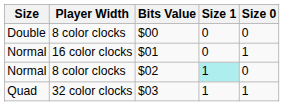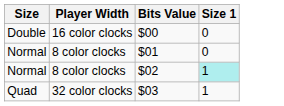 <table class="wikitable">
 <tr>
 <th>Size</th>
 <th>Player Width</th>
 <th>Bits Value</th>
 <th>Size 1</th>
-<th>Size 0</th>
 </tr>
 <tr>
 <td>Double</td>
-<td>8 color clocks</td>
+<td>16 color clocks</td>
 <td>$00</td>
-<td>0</td>
 <td>0</td>
 </tr>
 <tr>
 <td>Normal</td>
-<td>16 color clocks</td>
+<td>8 color clocks</td>
 <td>$01</td>
 <td>0</td>
-<td>1</td>
 </tr>
 <tr>
 <td>Normal</td>
 <td>8 color clocks</td>
 <td>$02</td>
 <td style="background: paleturquoise;">1</td>
-<td>0</td>
 </tr>
 <tr>
 <td>Quad</td>
 <td>32 color clocks</td>
 <td>$03</td>
 <td>1</td>
-<td>1</td>
 </tr>
 </table>
